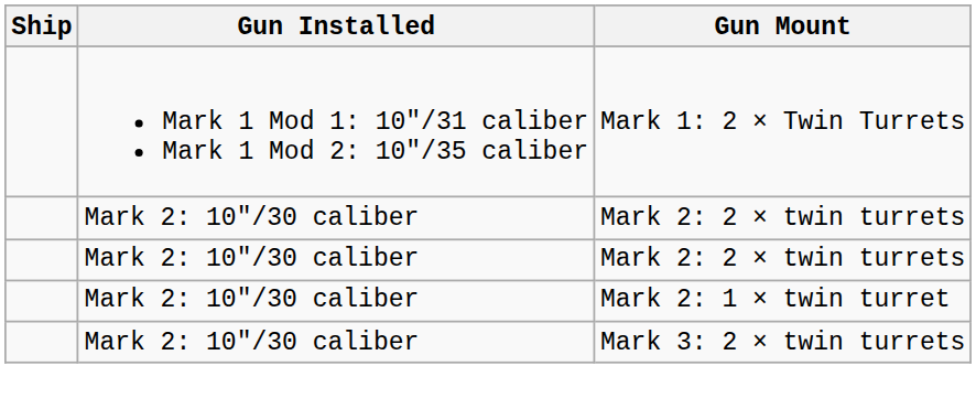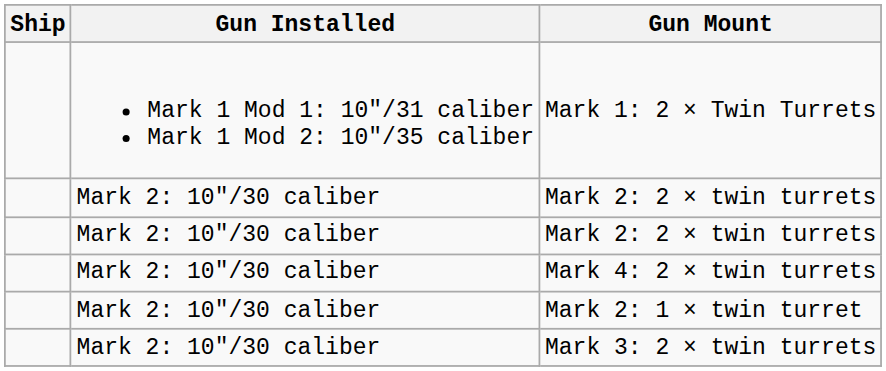 <table class="wikitable">
 <tr>
 <th>Ship</th>
 <th>Gun Installed</th>
 <th>Gun Mount</th>
 </tr>
 <tr>
 <td></td>
 <td><br><ul><li>Mark 1 Mod 1: 10"/31 caliber</li><li>Mark 1 Mod 2: 10"/35 caliber</li></ul></td>
 <td>Mark 1: 2 × Twin Turrets</td>
 </tr>
 <tr>
 <td></td>
 <td>Mark 2: 10"/30 caliber</td>
 <td>Mark 2: 2 × twin turrets</td>
 </tr>
 <tr>
 <td></td>
 <td>Mark 2: 10"/30 caliber</td>
 <td>Mark 2: 2 × twin turrets</td>
 </tr>
 <tr>
 <td></td>
 <td>Mark 2: 10"/30 caliber</td>
+<td>Mark 4: 2 × twin turrets</td>
+</tr>
+<tr>
+<td></td>
+<td>Mark 2: 10"/30 caliber</td>
 <td>Mark 2: 1 × twin turret</td>
 </tr>
 <tr>
 <td></td>
 <td>Mark 2: 10"/30 caliber</td>
 <td>Mark 3: 2 × twin turrets</td>
 </tr>
 </table>
